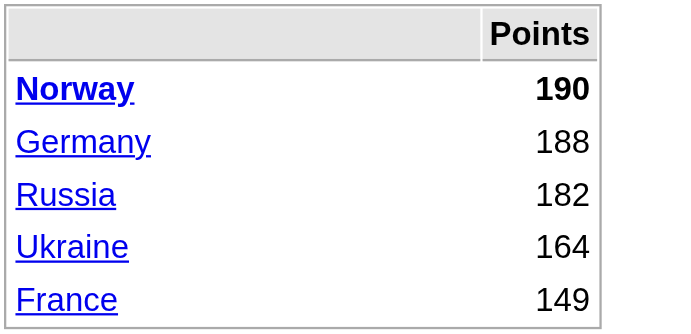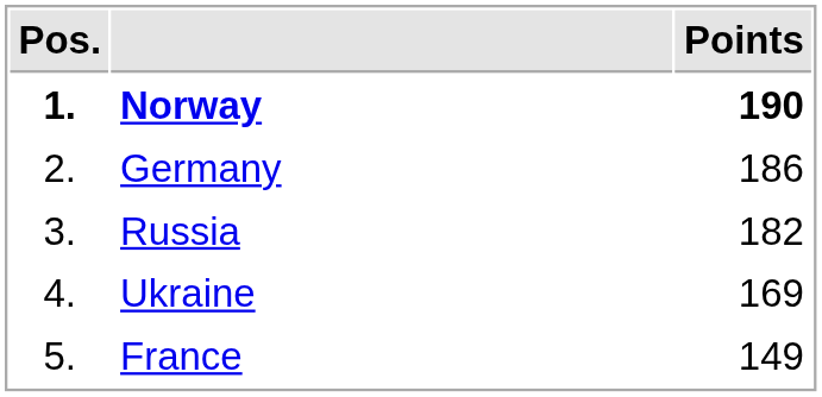 <table cellspacing="1" cellpadding="3" style="border:1px solid #AAAAAA;font-size:90%">
 <tr bgcolor="#E4E4E4">
+<th style="border-bottom:1px solid #AAAAAA" width=10>Pos.</th>
 <th style="border-bottom:1px solid #AAAAAA" width=200></th>
 <th style="border-bottom:1px solid #AAAAAA" width=20>Points</th>
 </tr>
 <tr>
+<td align="center"><strong>1.</strong></td>
 <td> <strong><a href='#'>Norway</a></strong></td>
 <td align="right"><strong>190</strong></td>
 </tr>
 <tr>
+<td align="center">2.</td>
 <td> <a href='#'>Germany</a></td>
-<td align="right">188</td>
+<td align="right">186</td>
 </tr>
 <tr>
+<td align="center">3.</td>
 <td> <a href='#'>Russia</a></td>
 <td align="right">182</td>
 </tr>
 <tr>
+<td align="center">4.</td>
 <td> <a href='#'>Ukraine</a></td>
-<td align="right">164</td>
+<td align="right">169</td>
 </tr>
 <tr>
+<td align="center">5.</td>
 <td> <a href='#'>France</a></td>
 <td align="right">149</td>
 </tr>
 </table>
